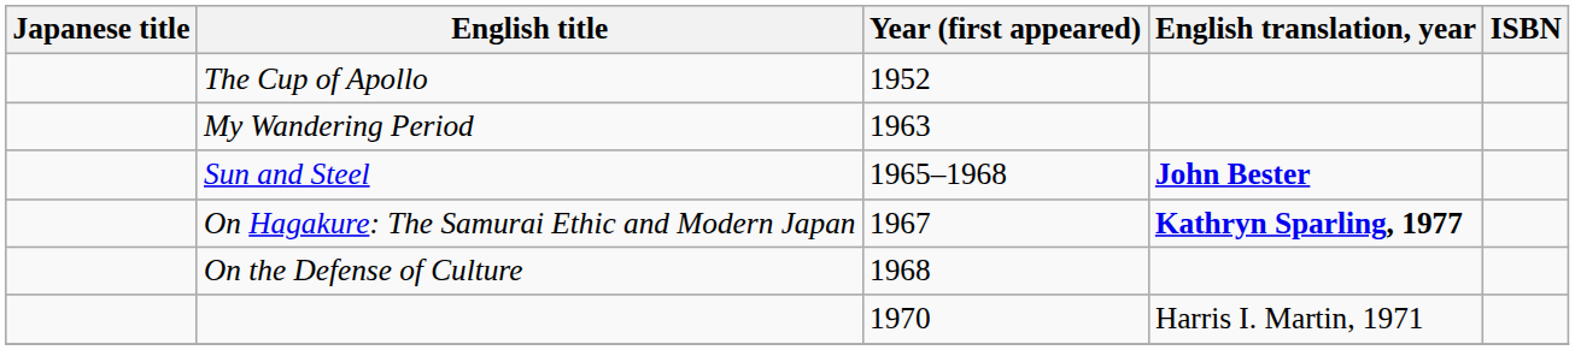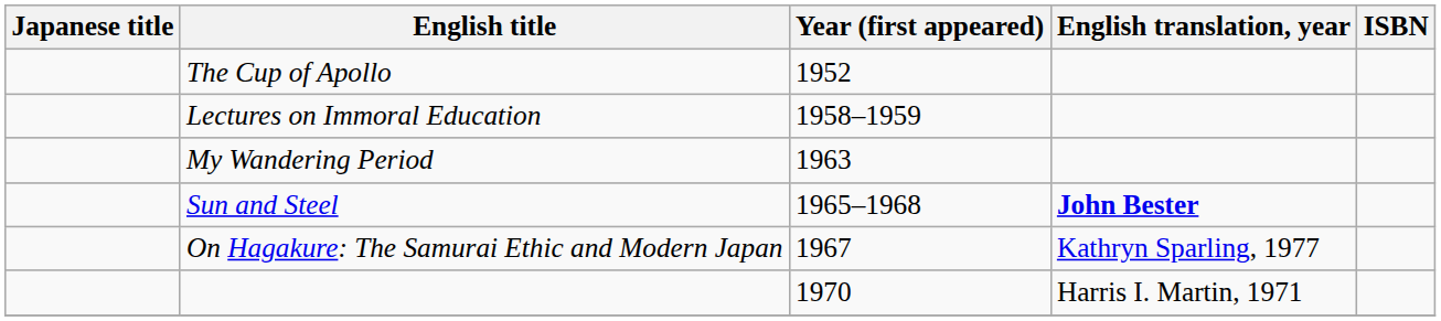 <table class="wikitable">
 <tr>
 <th>Japanese title</th>
 <th>English title</th>
 <th>Year (first appeared)</th>
 <th>English translation, year</th>
 <th>ISBN</th>
 </tr>
 <tr>
 <td></td>
 <td><em>The Cup of Apollo</em></td>
 <td>1952</td>
+<td> </td>
+<td></td>
+</tr>
+<tr>
+<td></td>
+<td><em>Lectures on Immoral Education</em></td>
+<td>1958–1959</td>
 <td> </td>
 <td></td>
 </tr>
 <tr>
 <td></td>
 <td><em>My Wandering Period</em></td>
 <td>1963</td>
 <td> </td>
 <td></td>
 </tr>
 <tr>
 <td></td>
 <td><em><a href='#'>Sun and Steel</a></em></td>
 <td>1965–1968</td>
 <td><strong><a href='#'>John Bester</a></strong></td>
 <td></td>
 </tr>
 <tr>
 <td></td>
 <td><em>On <a href='#'>Hagakure</a>: The Samurai Ethic and Modern Japan</em></td>
 <td>1967</td>
-<td><strong><a href='#'>Kathryn Sparling</a>, 1977</strong></td>
-<td></td>
-</tr>
-<tr>
-<td></td>
-<td><em>On the Defense of Culture</em></td>
-<td>1968</td>
-<td> </td>
+<td><a href='#'>Kathryn Sparling</a>, 1977</td>
 <td></td>
 </tr>
 <tr>
 <td></td>
 <td><em></em></td>
 <td>1970</td>
 <td>Harris I. Martin, 1971</td>
 <td></td>
 </tr>
 <tr>
 </tr>
 </table>
